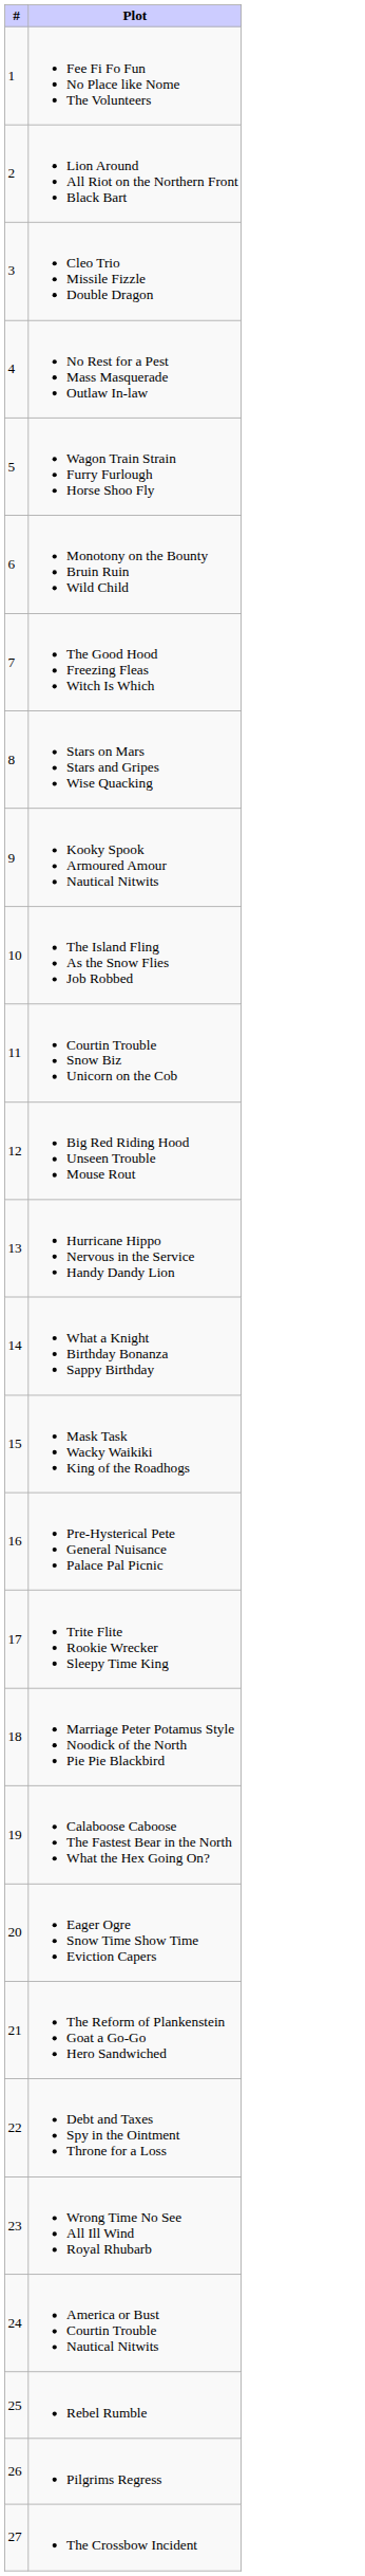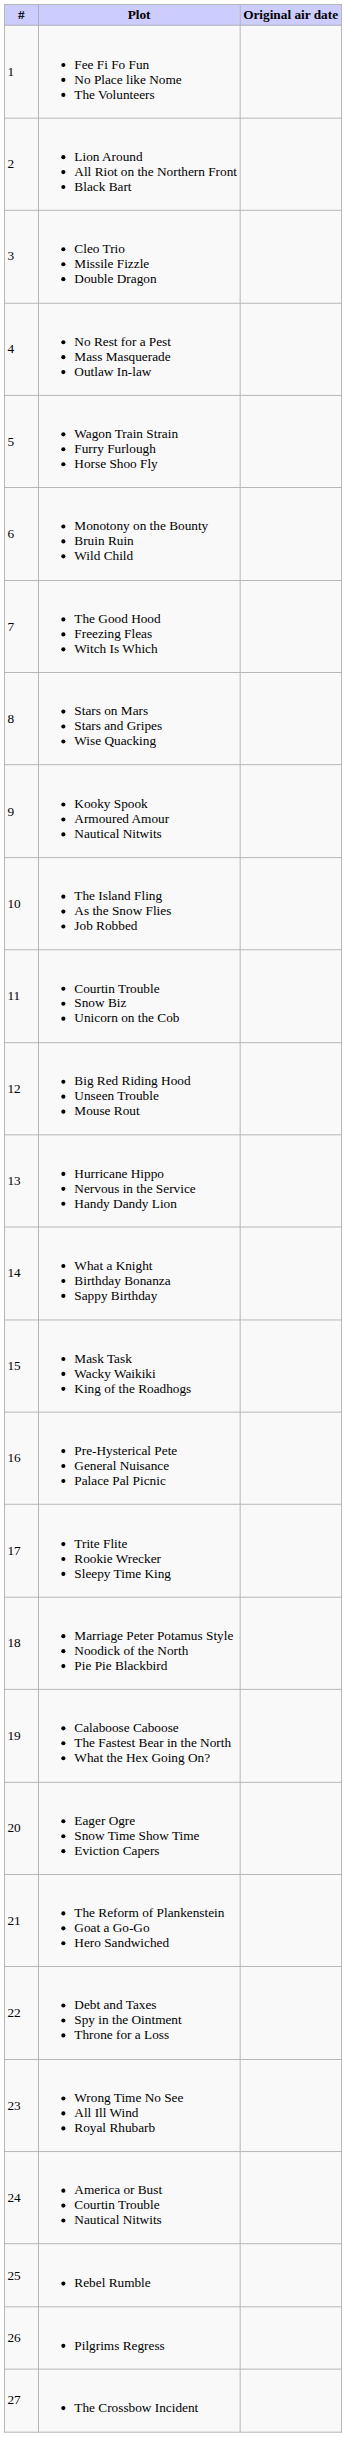 <table class="wikitable">
 <tr>
 <th style="background-color: #CCCCFF" width=10%>#</th>
 <th style="background-color: #CCCCFF">Plot</th>
+<th style="background-color: #CCCCFF">Original air date</th>
 </tr>
 <tr>
 <td>1</td>
 <td><br><ul><li>Fee Fi Fo Fun</li><li>No Place like Nome</li><li>The Volunteers</li></ul></td>
+<td></td>
 </tr>
 <tr>
 <td>2</td>
 <td><br><ul><li>Lion Around</li><li>All Riot on the Northern Front</li><li>Black Bart</li></ul></td>
+<td></td>
 </tr>
 <tr>
 <td>3</td>
 <td><br><ul><li>Cleo Trio</li><li>Missile Fizzle</li><li>Double Dragon</li></ul></td>
+<td></td>
 </tr>
 <tr>
 <td>4</td>
 <td><br><ul><li>No Rest for a Pest</li><li>Mass Masquerade</li><li>Outlaw In-law</li></ul></td>
+<td></td>
 </tr>
 <tr>
 <td>5</td>
 <td><br><ul><li>Wagon Train Strain</li><li>Furry Furlough</li><li>Horse Shoo Fly</li></ul></td>
+<td></td>
 </tr>
 <tr>
 <td>6</td>
 <td><br><ul><li>Monotony on the Bounty</li><li>Bruin Ruin</li><li>Wild Child</li></ul></td>
+<td></td>
 </tr>
 <tr>
 <td>7</td>
 <td><br><ul><li>The Good Hood</li><li>Freezing Fleas</li><li>Witch Is Which</li></ul></td>
+<td></td>
 </tr>
 <tr>
 <td>8</td>
 <td><br><ul><li>Stars on Mars</li><li>Stars and Gripes</li><li>Wise Quacking</li></ul></td>
+<td></td>
 </tr>
 <tr>
 <td>9</td>
 <td><br><ul><li>Kooky Spook</li><li>Armoured Amour</li><li>Nautical Nitwits</li></ul></td>
+<td></td>
 </tr>
 <tr>
 <td>10</td>
 <td><br><ul><li>The Island Fling</li><li>As the Snow Flies</li><li>Job Robbed</li></ul></td>
+<td></td>
 </tr>
 <tr>
 <td>11</td>
 <td><br><ul><li>Courtin Trouble</li><li>Snow Biz</li><li>Unicorn on the Cob</li></ul></td>
+<td></td>
 </tr>
 <tr>
 <td>12</td>
 <td><br><ul><li>Big Red Riding Hood</li><li>Unseen Trouble</li><li>Mouse Rout</li></ul></td>
+<td></td>
 </tr>
 <tr>
 <td>13</td>
 <td><br><ul><li>Hurricane Hippo</li><li>Nervous in the Service</li><li>Handy Dandy Lion</li></ul></td>
+<td></td>
 </tr>
 <tr>
 <td>14</td>
 <td><br><ul><li>What a Knight</li><li>Birthday Bonanza</li><li>Sappy Birthday</li></ul></td>
+<td></td>
 </tr>
 <tr>
 <td>15</td>
 <td><br><ul><li>Mask Task</li><li>Wacky Waikiki</li><li>King of the Roadhogs</li></ul></td>
+<td></td>
 </tr>
 <tr>
 <td>16</td>
 <td><br><ul><li>Pre-Hysterical Pete</li><li>General Nuisance</li><li>Palace Pal Picnic</li></ul></td>
+<td></td>
 </tr>
 <tr>
 <td>17</td>
 <td><br><ul><li>Trite Flite</li><li>Rookie Wrecker</li><li>Sleepy Time King</li></ul></td>
+<td></td>
 </tr>
 <tr>
 <td>18</td>
 <td><br><ul><li>Marriage Peter Potamus Style</li><li>Noodick of the North</li><li>Pie Pie Blackbird</li></ul></td>
+<td></td>
 </tr>
 <tr>
 <td>19</td>
 <td><br><ul><li>Calaboose Caboose</li><li>The Fastest Bear in the North</li><li>What the Hex Going On?</li></ul></td>
+<td></td>
 </tr>
 <tr>
 <td>20</td>
 <td><br><ul><li>Eager Ogre</li><li>Snow Time Show Time</li><li>Eviction Capers</li></ul></td>
+<td></td>
 </tr>
 <tr>
 <td>21</td>
 <td><br><ul><li>The Reform of Plankenstein</li><li>Goat a Go-Go</li><li>Hero Sandwiched</li></ul></td>
+<td></td>
 </tr>
 <tr>
 <td>22</td>
 <td><br><ul><li>Debt and Taxes</li><li>Spy in the Ointment</li><li>Throne for a Loss</li></ul></td>
+<td></td>
 </tr>
 <tr>
 <td>23</td>
 <td><br><ul><li>Wrong Time No See</li><li>All Ill Wind</li><li>Royal Rhubarb</li></ul></td>
+<td></td>
 </tr>
 <tr>
 <td>24</td>
 <td><br><ul><li>America or Bust</li><li>Courtin Trouble</li><li>Nautical Nitwits</li></ul></td>
+<td></td>
 </tr>
 <tr>
 <td>25</td>
 <td><br><ul><li>Rebel Rumble</li></ul></td>
+<td></td>
 </tr>
 <tr>
 <td>26</td>
 <td><br><ul><li>Pilgrims Regress</li></ul></td>
+<td></td>
 </tr>
 <tr>
 <td>27</td>
 <td><br><ul><li>The Crossbow Incident</li></ul></td>
+<td></td>
 </tr>
 </table>
